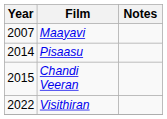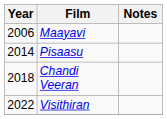 <table class="wikitable sortable">
 <tr>
 <th style="width:20px;">Year</th>
 <th style="width:100px;">Film</th>
 <th style="text-align:center; width:50px;" class="unsortable">Notes</th>
 </tr>
 <tr>
-<td>2007</td>
+<td>2006</td>
 <td><em><a href='#'>Maayavi</a></em></td>
 <td></td>
 </tr>
 <tr>
 <td>2014</td>
 <td><em><a href='#'>Pisaasu</a></em></td>
 <td></td>
 </tr>
 <tr>
-<td>2015</td>
+<td>2018</td>
 <td><em><a href='#'>Chandi Veeran</a></em></td>
 <td></td>
 </tr>
 <tr>
 <td>2022</td>
 <td><em><a href='#'>Visithiran</a></em></td>
 <td></td>
 </tr>
 <tr>
 </tr>
 </table>
